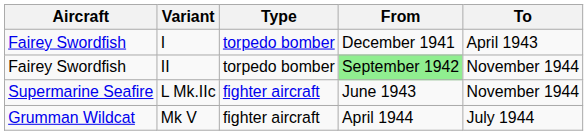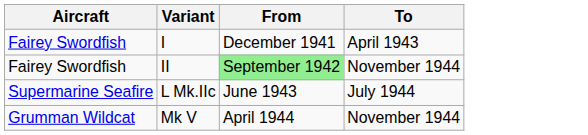 <table class="wikitable">
 <tr>
 <th>Aircraft</th>
 <th>Variant</th>
-<th>Type</th>
 <th>From</th>
 <th>To</th>
 </tr>
 <tr>
 <td><a href='#'>Fairey Swordfish</a></td>
 <td>I</td>
-<td><a href='#'>torpedo bomber</a></td>
 <td>December 1941</td>
 <td>April 1943</td>
 </tr>
 <tr>
 <td>Fairey Swordfish</td>
 <td>II</td>
-<td>torpedo bomber</td>
 <td style="background: lightgreen;">September 1942</td>
 <td>November 1944</td>
 </tr>
 <tr>
 <td><a href='#'>Supermarine Seafire</a></td>
 <td>L Mk.IIc</td>
-<td><a href='#'>fighter aircraft</a></td>
 <td>June 1943</td>
-<td>November 1944</td>
+<td>July 1944</td>
 </tr>
 <tr>
 <td><a href='#'>Grumman Wildcat</a></td>
 <td>Mk V</td>
-<td>fighter aircraft</td>
 <td>April 1944</td>
-<td>July 1944</td>
+<td>November 1944</td>
 </tr>
 </table>
